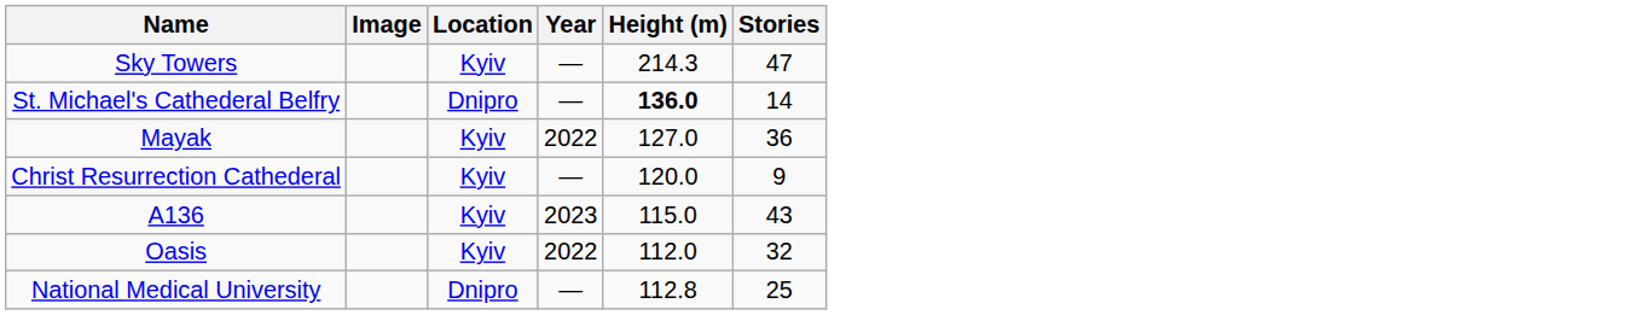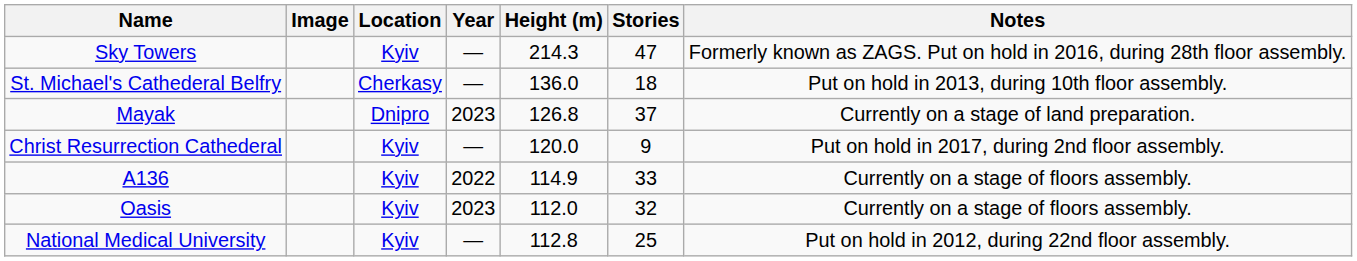 <table style="font-size: 90%; text-align: center;" class="wikitable sortable">
 <tr>
 <th>Name</th>
 <th>Image</th>
 <th>Location</th>
 <th>Year<br></th>
 <th>Height (m)</th>
 <th>Stories</th>
+<th>Notes</th>
 </tr>
 <tr>
 <td><a href='#'>Sky Towers</a></td>
 <td></td>
 <td><a href='#'>Kyiv</a></td>
 <td>—</td>
 <td>214.3</td>
 <td>47</td>
+<td>Formerly known as ZAGS. Put on hold in 2016, during 28th floor assembly.</td>
 </tr>
 <tr>
 <td><a href='#'>St. Michael's Cathederal Belfry</a></td>
 <td></td>
-<td><a href='#'>Dnipro</a></td>
+<td><a href='#'>Cherkasy</a></td>
 <td>—</td>
-<td><strong>136.0</strong></td>
-<td>14</td>
+<td>136.0</td>
+<td>18</td>
+<td>Put on hold in 2013, during 10th floor assembly.</td>
 </tr>
 <tr>
 <td><a href='#'>Mayak</a></td>
 <td></td>
-<td><a href='#'>Kyiv</a></td>
-<td>2022</td>
-<td>127.0</td>
-<td>36</td>
+<td><a href='#'>Dnipro</a></td>
+<td>2023</td>
+<td>126.8</td>
+<td>37</td>
+<td>Currently on a stage of land preparation.</td>
 </tr>
 <tr>
 <td><a href='#'>Christ Resurrection Cathederal</a></td>
 <td></td>
 <td><a href='#'>Kyiv</a></td>
 <td>—</td>
 <td>120.0</td>
 <td>9</td>
+<td>Put on hold in 2017, during 2nd floor assembly.</td>
 </tr>
 <tr>
 <td><a href='#'>A136</a></td>
 <td></td>
 <td><a href='#'>Kyiv</a></td>
-<td>2023</td>
-<td>115.0</td>
-<td>43</td>
+<td>2022</td>
+<td>114.9</td>
+<td>33</td>
+<td>Currently on a stage of floors assembly.</td>
 </tr>
 <tr>
 <td><a href='#'>Oasis</a></td>
 <td></td>
 <td><a href='#'>Kyiv</a></td>
-<td>2022</td>
+<td>2023</td>
 <td>112.0</td>
 <td>32</td>
+<td>Currently on a stage of floors assembly.</td>
 </tr>
 <tr>
 <td><a href='#'>National Medical University</a></td>
 <td></td>
-<td><a href='#'>Dnipro</a></td>
+<td><a href='#'>Kyiv</a></td>
 <td>—</td>
 <td>112.8</td>
 <td>25</td>
+<td>Put on hold in 2012, during 22nd floor assembly.</td>
 </tr>
 </table>
